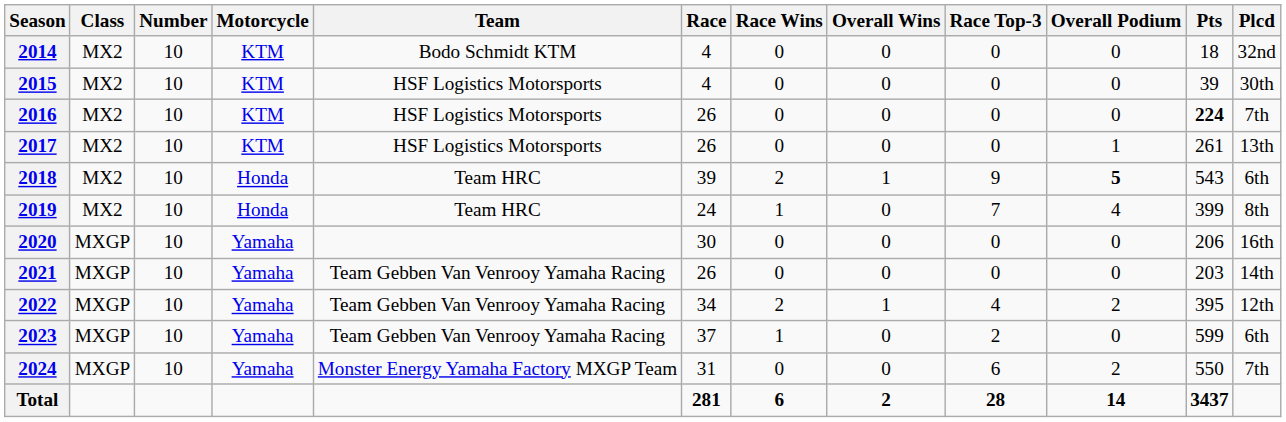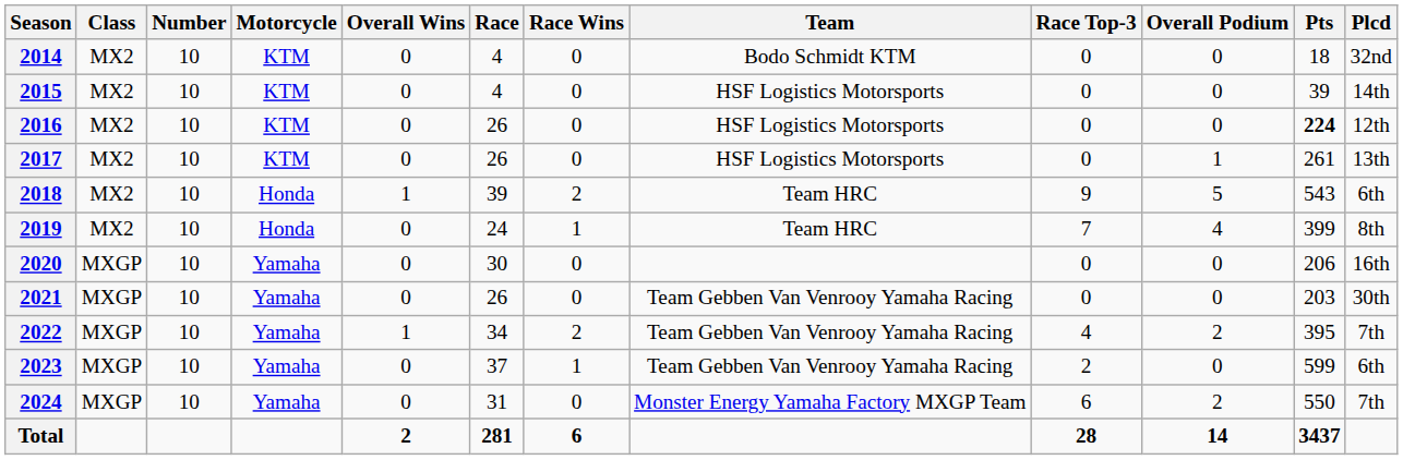 <table class="wikitable" style="font-size: 85%; text-align:center">
 <tr>
 <th>Season</th>
 <th>Class</th>
 <th>Number</th>
 <th>Motorcycle</th>
-<th>Team</th>
+<th>Overall Wins</th>
 <th>Race</th>
 <th>Race Wins</th>
-<th>Overall Wins</th>
+<th>Team</th>
 <th>Race Top-3</th>
 <th>Overall Podium</th>
 <th>Pts</th>
 <th>Plcd</th>
 </tr>
 <tr>
 <th><a href='#'>2014</a></th>
 <td>MX2</td>
 <td>10</td>
 <td><a href='#'>KTM</a></td>
-<td>Bodo Schmidt KTM</td>
+<td>0</td>
 <td>4</td>
 <td>0</td>
-<td>0</td>
+<td>Bodo Schmidt KTM</td>
 <td>0</td>
 <td>0</td>
 <td>18</td>
 <td>32nd</td>
 </tr>
 <tr>
 <th><a href='#'>2015</a></th>
 <td>MX2</td>
 <td>10</td>
 <td><a href='#'>KTM</a></td>
-<td>HSF Logistics Motorsports</td>
+<td>0</td>
 <td>4</td>
 <td>0</td>
-<td>0</td>
+<td>HSF Logistics Motorsports</td>
 <td>0</td>
 <td>0</td>
 <td>39</td>
-<td>30th</td>
+<td>14th</td>
 </tr>
 <tr>
 <th><a href='#'>2016</a></th>
 <td>MX2</td>
 <td>10</td>
 <td><a href='#'>KTM</a></td>
-<td>HSF Logistics Motorsports</td>
+<td>0</td>
 <td>26</td>
 <td>0</td>
-<td>0</td>
+<td>HSF Logistics Motorsports</td>
 <td>0</td>
 <td>0</td>
 <td><strong>224</strong></td>
-<td>7th</td>
+<td>12th</td>
 </tr>
 <tr>
 <th><a href='#'>2017</a></th>
 <td>MX2</td>
 <td>10</td>
 <td><a href='#'>KTM</a></td>
-<td>HSF Logistics Motorsports</td>
+<td>0</td>
 <td>26</td>
 <td>0</td>
-<td>0</td>
+<td>HSF Logistics Motorsports</td>
 <td>0</td>
 <td>1</td>
 <td>261</td>
 <td>13th</td>
 </tr>
 <tr>
 <th><a href='#'>2018</a></th>
 <td>MX2</td>
 <td>10</td>
 <td><a href='#'>Honda</a></td>
-<td>Team HRC</td>
+<td>1</td>
 <td>39</td>
 <td>2</td>
-<td>1</td>
+<td>Team HRC</td>
 <td>9</td>
-<td><strong>5</strong></td>
+<td>5</td>
 <td>543</td>
 <td>6th</td>
 </tr>
 <tr>
 <th><a href='#'>2019</a></th>
 <td>MX2</td>
 <td>10</td>
 <td><a href='#'>Honda</a></td>
-<td>Team HRC</td>
+<td>0</td>
 <td>24</td>
 <td>1</td>
-<td>0</td>
+<td>Team HRC</td>
 <td>7</td>
 <td>4</td>
 <td>399</td>
 <td>8th</td>
 </tr>
 <tr>
 <th><a href='#'>2020</a></th>
 <td>MXGP</td>
 <td>10</td>
 <td><a href='#'>Yamaha</a></td>
-<td></td>
+<td>0</td>
 <td>30</td>
 <td>0</td>
-<td>0</td>
+<td></td>
 <td>0</td>
 <td>0</td>
 <td>206</td>
 <td>16th</td>
 </tr>
 <tr>
 <th><a href='#'>2021</a></th>
 <td>MXGP</td>
 <td>10</td>
 <td><a href='#'>Yamaha</a></td>
-<td>Team Gebben Van Venrooy Yamaha Racing</td>
+<td>0</td>
 <td>26</td>
 <td>0</td>
-<td>0</td>
+<td>Team Gebben Van Venrooy Yamaha Racing</td>
 <td>0</td>
 <td>0</td>
 <td>203</td>
-<td>14th</td>
+<td>30th</td>
 </tr>
 <tr>
 <th><a href='#'>2022</a></th>
 <td>MXGP</td>
 <td>10</td>
 <td><a href='#'>Yamaha</a></td>
-<td>Team Gebben Van Venrooy Yamaha Racing</td>
+<td>1</td>
 <td>34</td>
 <td>2</td>
-<td>1</td>
+<td>Team Gebben Van Venrooy Yamaha Racing</td>
 <td>4</td>
 <td>2</td>
 <td>395</td>
-<td>12th</td>
+<td>7th</td>
 </tr>
 <tr>
 <th><a href='#'>2023</a></th>
 <td>MXGP</td>
 <td>10</td>
 <td><a href='#'>Yamaha</a></td>
-<td>Team Gebben Van Venrooy Yamaha Racing</td>
+<td>0</td>
 <td>37</td>
 <td>1</td>
-<td>0</td>
+<td>Team Gebben Van Venrooy Yamaha Racing</td>
 <td>2</td>
 <td>0</td>
 <td>599</td>
 <td>6th</td>
 </tr>
 <tr>
 <th><a href='#'>2024</a></th>
 <td>MXGP</td>
 <td>10</td>
 <td><a href='#'>Yamaha</a></td>
-<td><a href='#'>Monster Energy Yamaha Factory</a> MXGP Team</td>
+<td>0</td>
 <td>31</td>
 <td>0</td>
-<td>0</td>
+<td><a href='#'>Monster Energy Yamaha Factory</a> MXGP Team</td>
 <td>6</td>
 <td>2</td>
 <td>550</td>
 <td>7th</td>
 </tr>
 <tr>
 <th>Total</th>
 <td></td>
 <td></td>
 <td></td>
-<td></td>
+<td><strong>2</strong></td>
 <td><strong>281</strong></td>
 <td><strong>6</strong></td>
-<td><strong>2</strong></td>
+<td></td>
 <td><strong>28</strong></td>
 <td><strong>14</strong></td>
 <td><strong>3437</strong></td>
 <td></td>
 </tr>
 </table>
